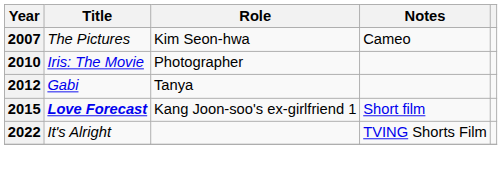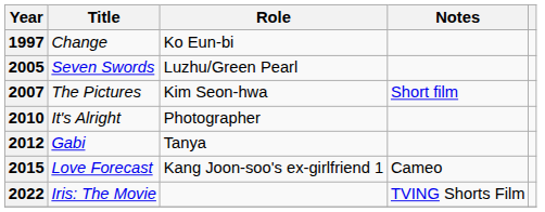 <table class="wikitable plainrowheaders sortable">
 <tr>
 <th scope="col">Year</th>
 <th scope="col">Title</th>
 <th scope="col">Role</th>
 <th scope="col">Notes</th>
 <th scope="col" class="unsortable"></th>
 </tr>
 <tr>
+<th scope="row">1997</th>
+<td><em>Change</em></td>
+<td>Ko Eun-bi</td>
+<td></td>
+<td style="text-align:center"></td>
+</tr>
+<tr>
+<th scope="row">2005</th>
+<td><em><a href='#'>Seven Swords</a></em></td>
+<td>Luzhu/Green Pearl</td>
+<td></td>
+<td style="text-align:center"></td>
+</tr>
+<tr>
 <th scope="row">2007</th>
 <td><em>The Pictures</em></td>
 <td>Kim Seon-hwa</td>
-<td>Cameo</td>
+<td><a href='#'>Short film</a></td>
 <td style="text-align:center"></td>
 </tr>
 <tr>
 <th scope="row">2010</th>
-<td><em><a href='#'>Iris: The Movie</a></em></td>
+<td><em>It's Alright</em></td>
 <td>Photographer</td>
 <td></td>
 <td style="text-align:center"></td>
 </tr>
 <tr>
 <th scope="row">2012</th>
 <td><em><a href='#'>Gabi</a></em></td>
 <td>Tanya</td>
 <td></td>
 <td style="text-align:center"></td>
 </tr>
 <tr>
 <th scope="row">2015</th>
-<td><strong><em><a href='#'>Love Forecast</a></em></strong></td>
+<td><em><a href='#'>Love Forecast</a></em></td>
 <td>Kang Joon-soo's ex-girlfriend 1</td>
-<td><a href='#'>Short film</a></td>
+<td>Cameo</td>
 <td style="text-align:center"></td>
 </tr>
 <tr>
 <th scope="row">2022</th>
-<td><em>It's Alright</em></td>
+<td><em><a href='#'>Iris: The Movie</a></em></td>
 <td></td>
 <td><a href='#'>TVING</a> Shorts Film</td>
 <td style="text-align:center"></td>
 </tr>
 <tr>
 </tr>
 </table>
